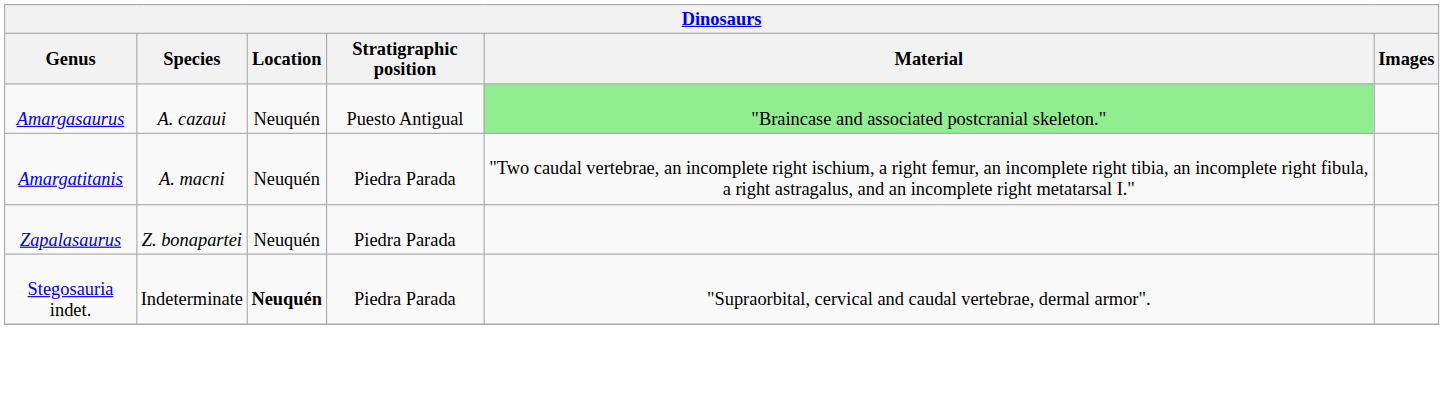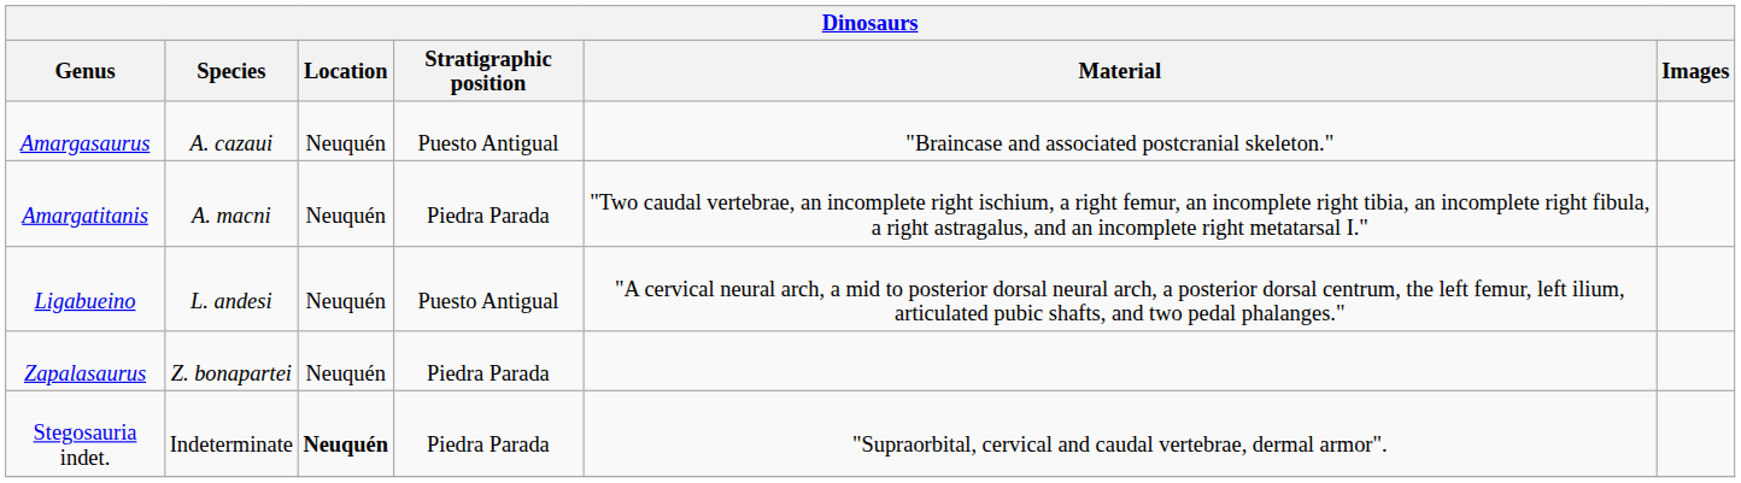 <table class="wikitable" style="text-align:center">
 <tr>
 <th colspan="6" align="center"><a href='#'>Dinosaurs</a></th>
 </tr>
 <tr>
 <th>Genus</th>
 <th>Species</th>
 <th>Location</th>
 <th>Stratigraphic position</th>
 <th>Material</th>
 <th>Images</th>
 </tr>
 <tr>
 <td><br><em><a href='#'>Amargasaurus</a></em></td>
 <td><br><em>A. cazaui</em></td>
 <td><br>Neuquén</td>
 <td><br>Puesto Antigual</td>
-<td style="background: lightgreen;"><br>"Braincase and associated postcranial skeleton."</td>
+<td><br>"Braincase and associated postcranial skeleton."</td>
 <td><br></td>
 </tr>
 <tr>
 <td><br><em><a href='#'>Amargatitanis</a></em></td>
 <td><br><em>A. macni</em></td>
 <td><br>Neuquén</td>
 <td><br>Piedra Parada</td>
 <td><br>"Two caudal vertebrae, an incomplete right ischium, a right femur, an incomplete right tibia, an incomplete right fibula, a right astragalus, and an incomplete right metatarsal I."</td>
+<td></td>
+</tr>
+<tr>
+<td><br><em><a href='#'>Ligabueino</a></em></td>
+<td><br><em>L. andesi</em></td>
+<td><br>Neuquén</td>
+<td><br>Puesto Antigual</td>
+<td><br>"A cervical neural arch, a mid to posterior dorsal neural arch, a posterior dorsal centrum, the left femur, left ilium, articulated pubic shafts, and two pedal phalanges."</td>
 <td></td>
 </tr>
 <tr>
 <td><br><em><a href='#'>Zapalasaurus</a></em></td>
 <td><br><em>Z. bonapartei</em></td>
 <td><br>Neuquén</td>
 <td><br>Piedra Parada</td>
 <td></td>
 <td></td>
 </tr>
 <tr>
 <td><br><a href='#'>Stegosauria</a> indet.</td>
 <td><br>Indeterminate</td>
 <td><strong><br>Neuquén</strong></td>
 <td><br>Piedra Parada</td>
 <td><br>"Supraorbital, cervical and caudal vertebrae, dermal armor".</td>
 <td></td>
 </tr>
 <tr>
 </tr>
 </table>
